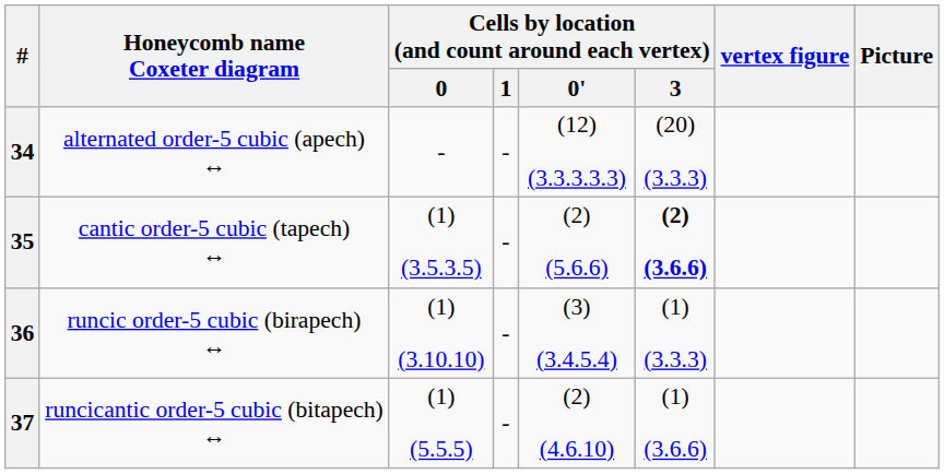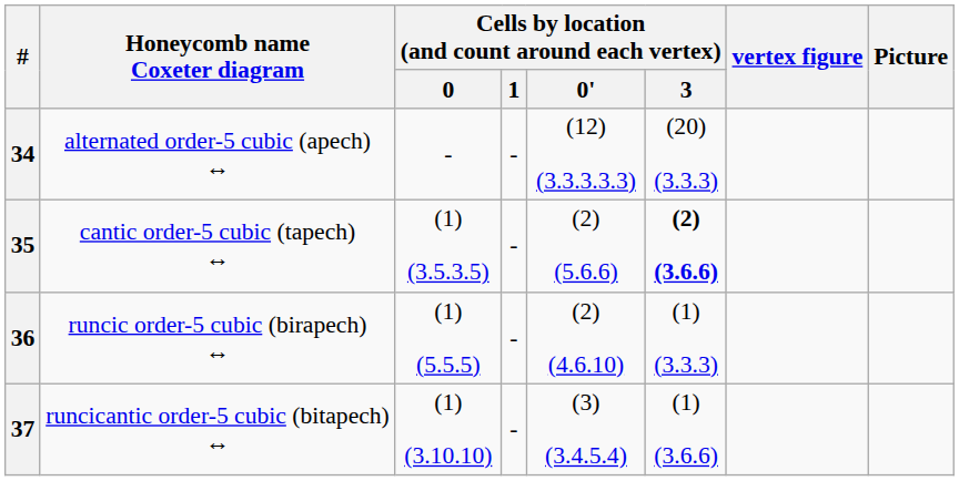 <table class="wikitable">
 <tr>
 <th rowspan=2>#</th>
 <th rowspan=2>Honeycomb name<br><a href='#'>Coxeter diagram</a></th>
 <th colspan=4>Cells by location<br>(and count around each vertex)</th>
 <th rowspan=2><a href='#'>vertex figure</a></th>
 <th rowspan=2>Picture</th>
 </tr>
 <tr>
 <th>0<br></th>
 <th>1<br></th>
 <th>0'<br></th>
 <th>3<br></th>
 </tr>
 <tr align=center>
 <th>34</th>
 <td><a href='#'>alternated order-5 cubic</a> (apech)<br> ↔ </td>
 <td>-</td>
 <td>-</td>
 <td>(12)<br><br><a href='#'>(3.3.3.3.3)</a></td>
 <td>(20)<br><br><a href='#'>(3.3.3)</a></td>
 <td></td>
 <td></td>
 </tr>
 <tr align=center>
 <th>35</th>
 <td><a href='#'>cantic order-5 cubic</a> (tapech)<br> ↔ </td>
 <td>(1)<br><br><a href='#'>(3.5.3.5)</a></td>
 <td>-</td>
 <td>(2)<br><br><a href='#'>(5.6.6)</a></td>
 <td><strong>(2)<br><br><a href='#'>(3.6.6)</a></strong></td>
 <td></td>
 <td></td>
 </tr>
 <tr align=center>
 <th>36</th>
 <td><a href='#'>runcic order-5 cubic</a> (birapech)<br> ↔ </td>
-<td>(1)<br><br><a href='#'>(3.10.10)</a></td>
+<td>(1)<br><br><a href='#'>(5.5.5)</a></td>
 <td>-</td>
-<td>(3)<br><br><a href='#'>(3.4.5.4)</a></td>
+<td>(2)<br><br><a href='#'>(4.6.10)</a></td>
 <td>(1)<br><br><a href='#'>(3.3.3)</a></td>
 <td></td>
 <td></td>
 </tr>
 <tr align=center>
 <th>37</th>
 <td><a href='#'>runcicantic order-5 cubic</a> (bitapech)<br> ↔ </td>
-<td>(1)<br><br><a href='#'>(5.5.5)</a></td>
+<td>(1)<br><br><a href='#'>(3.10.10)</a></td>
 <td>-</td>
-<td>(2)<br><br><a href='#'>(4.6.10)</a></td>
+<td>(3)<br><br><a href='#'>(3.4.5.4)</a></td>
 <td>(1)<br><br><a href='#'>(3.6.6)</a></td>
 <td></td>
 <td></td>
 </tr>
 </table>
